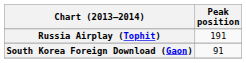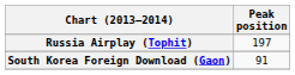 <table class="wikitable sortable plainrowheaders" style="text-align:center">
 <tr>
 <th scope="col">Chart (2013–2014)</th>
 <th scope="col">Peak<br>position</th>
 </tr>
 <tr>
 </tr>
 <tr>
 </tr>
 <tr>
 </tr>
 <tr>
 </tr>
 <tr>
 </tr>
 <tr>
 <th scope="row">Russia Airplay (<a href='#'>Tophit</a>)</th>
-<td style="text-align:center;">191</td>
+<td style="text-align:center;">197</td>
 </tr>
 <tr>
 </tr>
 <tr>
 <th scope="row">South Korea Foreign Download (<a href='#'>Gaon</a>)</th>
 <td>91</td>
 </tr>
 <tr>
 </tr>
 </table>
